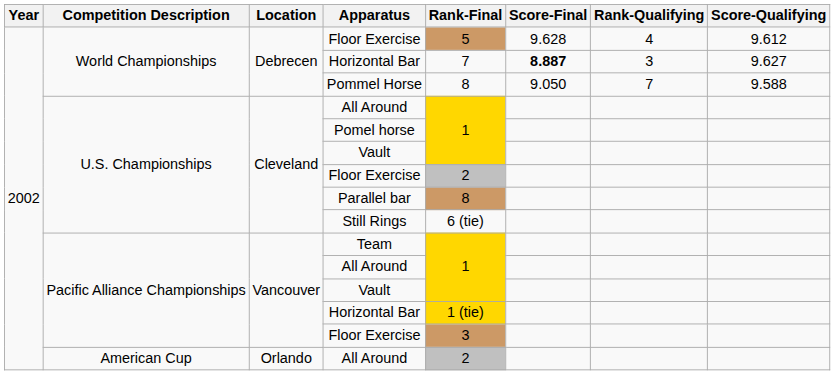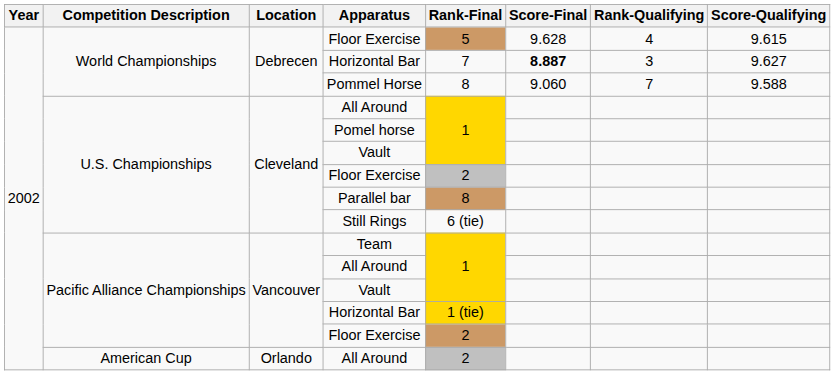 <table class="wikitable" style="text-align:center">
 <tr>
 <th>Year</th>
 <th>Competition Description</th>
 <th>Location</th>
 <th>Apparatus</th>
 <th>Rank-Final</th>
 <th>Score-Final</th>
 <th>Rank-Qualifying</th>
 <th>Score-Qualifying</th>
 </tr>
 <tr>
 <td rowspan="15">2002</td>
 <td rowspan="3">World Championships</td>
 <td rowspan="3">Debrecen</td>
 <td>Floor Exercise</td>
 <td bgcolor="cc9966">5</td>
 <td>9.628</td>
 <td>4</td>
-<td>9.612</td>
+<td>9.615</td>
 </tr>
 <tr>
 <td>Horizontal Bar</td>
 <td>7</td>
 <td><strong>8.887</strong></td>
 <td>3</td>
 <td>9.627</td>
 </tr>
 <tr>
 <td>Pommel Horse</td>
 <td>8</td>
-<td>9.050</td>
+<td>9.060</td>
 <td>7</td>
 <td>9.588</td>
 </tr>
 <tr>
 <td rowspan="6">U.S. Championships</td>
 <td rowspan="6">Cleveland</td>
 <td>All Around</td>
 <td rowspan="3" bgcolor="gold">1</td>
 <td></td>
 <td></td>
 <td></td>
 </tr>
 <tr>
 <td>Pomel horse</td>
 <td></td>
 <td></td>
 <td></td>
 </tr>
 <tr>
 <td>Vault</td>
 <td></td>
 <td></td>
 <td></td>
 </tr>
 <tr>
 <td>Floor Exercise</td>
 <td bgcolor="silver">2</td>
 <td></td>
 <td></td>
 <td></td>
 </tr>
 <tr>
 <td>Parallel bar</td>
 <td bgcolor="cc9966">8</td>
 <td></td>
 <td></td>
 <td></td>
 </tr>
 <tr>
 <td>Still Rings</td>
 <td>6 (tie)</td>
 <td></td>
 <td></td>
 <td></td>
 </tr>
 <tr>
 <td rowspan="5">Pacific Alliance Championships</td>
 <td rowspan="5">Vancouver</td>
 <td>Team</td>
 <td rowspan="3" bgcolor="gold">1</td>
 <td></td>
 <td></td>
 <td></td>
 </tr>
 <tr>
 <td>All Around</td>
 <td></td>
 <td></td>
 <td></td>
 </tr>
 <tr>
 <td>Vault</td>
 <td></td>
 <td></td>
 <td></td>
 </tr>
 <tr>
 <td>Horizontal Bar</td>
 <td bgcolor="gold">1 (tie)</td>
 <td></td>
 <td></td>
 <td></td>
 </tr>
 <tr>
 <td>Floor Exercise</td>
-<td bgcolor=cc9966>3</td>
+<td bgcolor=cc9966>2</td>
 <td></td>
 <td></td>
 <td></td>
 </tr>
 <tr>
 <td>American Cup</td>
 <td>Orlando</td>
 <td>All Around</td>
 <td bgcolor="silver">2</td>
 <td></td>
 <td></td>
 <td></td>
 </tr>
 </table>
